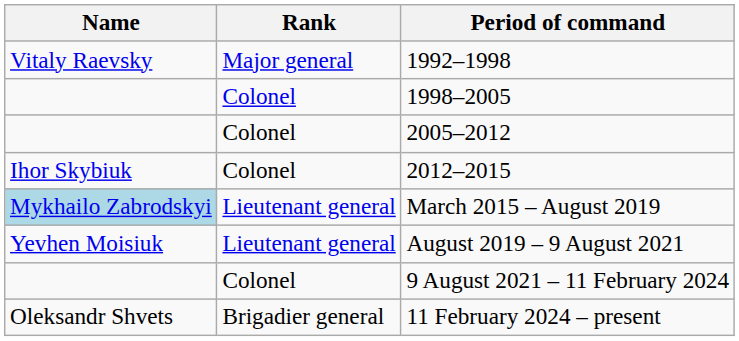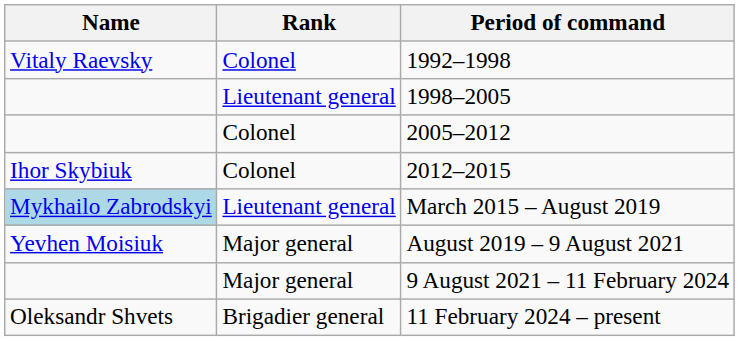 <table class="wikitable">
 <tr>
 <th>Name</th>
 <th>Rank</th>
 <th>Period of command</th>
 </tr>
 <tr>
 <td><a href='#'>Vitaly Raevsky</a></td>
-<td><a href='#'>Major general</a></td>
+<td><a href='#'>Colonel</a></td>
 <td>1992–1998</td>
 </tr>
 <tr>
 <td></td>
-<td><a href='#'>Colonel</a></td>
+<td><a href='#'>Lieutenant general</a></td>
 <td>1998–2005</td>
 </tr>
 <tr>
 <td></td>
 <td>Colonel</td>
 <td>2005–2012</td>
 </tr>
 <tr>
 <td><a href='#'>Ihor Skybiuk</a></td>
 <td>Colonel</td>
 <td>2012–2015</td>
 </tr>
 <tr>
 <td style="background: lightblue;"><a href='#'>Mykhailo Zabrodskyi</a></td>
 <td><a href='#'>Lieutenant general</a></td>
 <td>March 2015 – August 2019</td>
 </tr>
 <tr>
 <td><a href='#'>Yevhen Moisiuk</a></td>
-<td><a href='#'>Lieutenant general</a></td>
+<td>Major general</td>
 <td>August 2019 – 9 August 2021</td>
 </tr>
 <tr>
 <td></td>
-<td>Colonel</td>
+<td>Major general</td>
 <td>9 August 2021 – 11 February 2024</td>
 </tr>
 <tr>
 <td>Oleksandr Shvets</td>
 <td>Brigadier general</td>
 <td>11 February 2024 – present</td>
 </tr>
 </table>
